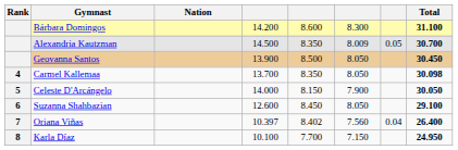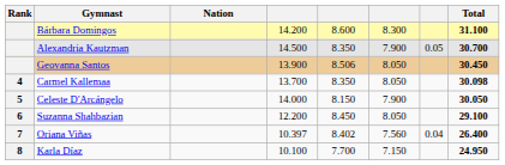 <table class="wikitable sortable" style="text-align:center; font-size:85%">
 <tr>
 <th scope="col" style="width:20px;">Rank</th>
 <th scope="col" style="width:170px;">Gymnast</th>
 <th scope="col" style="width:120px;">Nation</th>
 <th scope="col" style="width:60px;"></th>
 <th scope="col" style="width:60px;"></th>
 <th scope="col" style="width:60px;"></th>
 <th scope="col" style="width:30px;"></th>
 <th scope="col" style="width:60px;">Total</th>
 </tr>
 <tr bgcolor="fffcaf">
 <th scope="row"></th>
 <td align="left"><a href='#'>Bárbara Domingos</a></td>
 <td style="text-align:left;"></td>
 <td>14.200</td>
 <td>8.600</td>
 <td>8.300</td>
 <td></td>
 <td><strong>31.100</strong></td>
 </tr>
 <tr bgcolor="e5e5e5">
 <th scope="row"></th>
 <td align="left"><a href='#'>Alexandria Kautzman</a></td>
 <td style="text-align:left;"></td>
 <td>14.500</td>
 <td>8.350</td>
-<td>8.009</td>
+<td>7.900</td>
 <td>0.05</td>
 <td><strong>30.700</strong></td>
 </tr>
 <tr bgcolor="eecc99">
 <th scope="row"></th>
 <td align="left"><a href='#'>Geovanna Santos</a></td>
 <td style="text-align:left;"></td>
 <td>13.900</td>
-<td>8.500</td>
+<td>8.506</td>
 <td>8.050</td>
 <td></td>
 <td><strong>30.450</strong></td>
 </tr>
 <tr>
 <th scope="row">4</th>
 <td align="left"><a href='#'>Carmel Kallemaa</a></td>
 <td style="text-align:left;"></td>
 <td>13.700</td>
 <td>8.350</td>
 <td>8.050</td>
 <td></td>
 <td><strong>30.098</strong></td>
 </tr>
 <tr>
 <th scope="row">5</th>
 <td align="left"><a href='#'>Celeste D'Arcángelo</a></td>
 <td style="text-align:left;"></td>
 <td>14.000</td>
 <td>8.150</td>
 <td>7.900</td>
 <td></td>
 <td><strong>30.050</strong></td>
 </tr>
 <tr>
 <th scope="row">6</th>
 <td align="left"><a href='#'>Suzanna Shahbazian</a></td>
 <td style="text-align:left;"></td>
-<td>12.600</td>
+<td>12.200</td>
 <td>8.450</td>
 <td>8.050</td>
 <td></td>
 <td><strong>29.100</strong></td>
 </tr>
 <tr>
 <th scope="row">7</th>
 <td align="left"><a href='#'>Oriana Viñas</a></td>
 <td style="text-align:left;"></td>
 <td>10.397</td>
 <td>8.402</td>
 <td>7.560</td>
 <td>0.04</td>
 <td><strong>26.400</strong></td>
 </tr>
 <tr>
 <th scope="row">8</th>
 <td align="left"><a href='#'>Karla Díaz</a></td>
 <td style="text-align:left;"></td>
 <td>10.100</td>
 <td>7.700</td>
 <td>7.150</td>
 <td></td>
 <td><strong>24.950</strong></td>
 </tr>
 </table>
